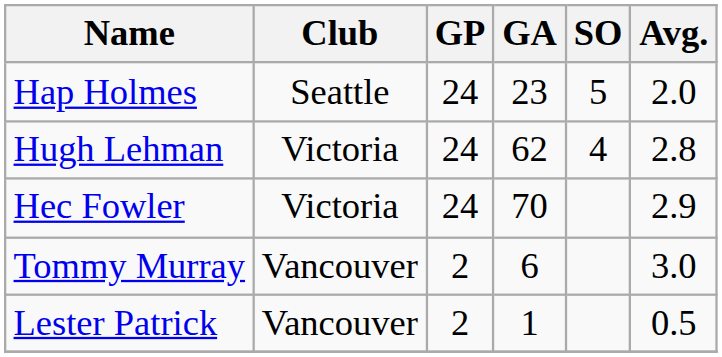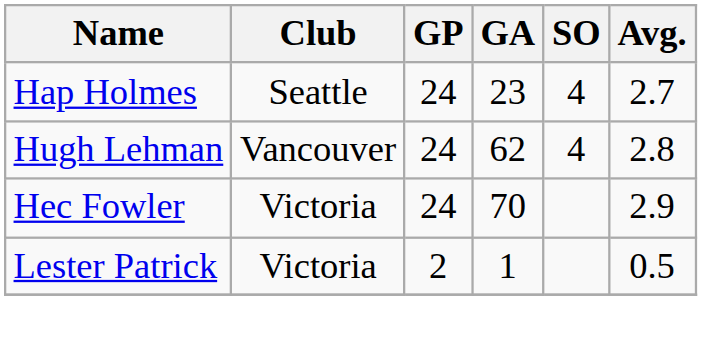 <table class="wikitable" style="text-align:center;">
 <tr>
 <th>Name</th>
 <th>Club</th>
 <th>GP</th>
 <th>GA</th>
 <th>SO</th>
 <th>Avg.</th>
 </tr>
 <tr>
 <td align="left"><a href='#'>Hap Holmes</a></td>
 <td>Seattle</td>
 <td>24</td>
 <td>23</td>
-<td>5</td>
-<td>2.0</td>
+<td>4</td>
+<td>2.7</td>
 </tr>
 <tr>
 <td align="left"><a href='#'>Hugh Lehman</a></td>
-<td>Victoria</td>
+<td>Vancouver</td>
 <td>24</td>
 <td>62</td>
 <td>4</td>
 <td>2.8</td>
 </tr>
 <tr>
 <td align="left"><a href='#'>Hec Fowler</a></td>
 <td>Victoria</td>
 <td>24</td>
 <td>70</td>
 <td></td>
 <td>2.9</td>
 </tr>
 <tr>
-<td align="left"><a href='#'>Tommy Murray</a></td>
-<td>Vancouver</td>
-<td>2</td>
-<td>6</td>
-<td></td>
-<td>3.0</td>
-</tr>
-<tr>
 <td align="left"><a href='#'>Lester Patrick</a></td>
-<td>Vancouver</td>
+<td>Victoria</td>
 <td>2</td>
 <td>1</td>
 <td></td>
 <td>0.5</td>
 </tr>
 <tr>
 </tr>
 </table>
